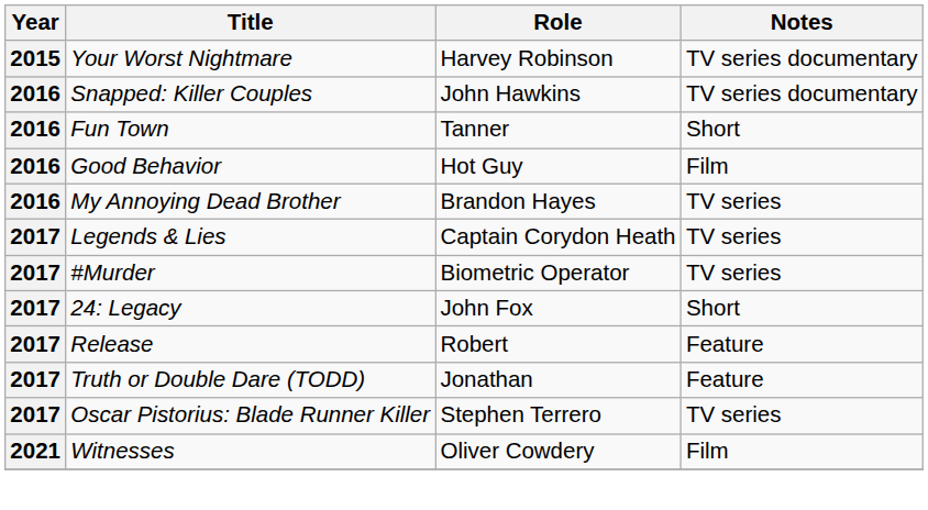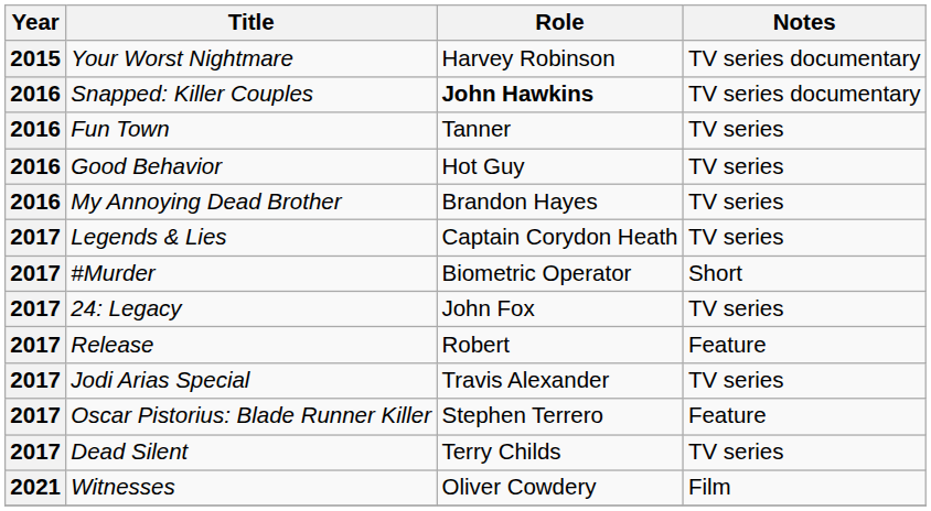 <table class="wikitable sortable plainrowheaders">
 <tr>
 <th scope="col">Year</th>
 <th scope="col" class="unsortable">Title</th>
 <th scope="col" class="unsortable">Role</th>
 <th scope="col" class="unsortable">Notes</th>
 </tr>
 <tr>
 <th scope="row">2015</th>
 <td><em>Your Worst Nightmare</em></td>
 <td>Harvey Robinson</td>
 <td>TV series documentary</td>
 </tr>
 <tr>
 <th scope="row">2016</th>
 <td><em>Snapped: Killer Couples</em></td>
-<td>John Hawkins</td>
+<td><strong>John Hawkins</strong></td>
 <td>TV series documentary</td>
 </tr>
 <tr>
 <th scope="row">2016</th>
 <td><em>Fun Town</em></td>
 <td>Tanner</td>
-<td>Short</td>
+<td>TV series</td>
 </tr>
 <tr>
 <th scope="row">2016</th>
 <td><em>Good Behavior</em></td>
 <td>Hot Guy</td>
-<td>Film</td>
+<td>TV series</td>
 </tr>
 <tr>
 <th scope="row">2016</th>
 <td><em>My Annoying Dead Brother</em></td>
 <td>Brandon Hayes</td>
 <td>TV series</td>
 </tr>
 <tr>
 <th scope="row">2017</th>
 <td><em>Legends & Lies</em></td>
 <td>Captain Corydon Heath</td>
 <td>TV series</td>
 </tr>
 <tr>
 <th scope="row">2017</th>
 <td><em>#Murder</em></td>
 <td>Biometric Operator</td>
-<td>TV series</td>
+<td>Short</td>
 </tr>
 <tr>
 <th scope="row">2017</th>
 <td><em>24: Legacy</em></td>
 <td>John Fox</td>
-<td>Short</td>
+<td>TV series</td>
 </tr>
 <tr>
 <th scope="row">2017</th>
 <td><em>Release</em></td>
 <td>Robert</td>
 <td>Feature</td>
 </tr>
 <tr>
 <th scope="row">2017</th>
-<td><em>Truth or Double Dare (TODD)</em></td>
-<td>Jonathan</td>
-<td>Feature</td>
+<td><em>Jodi Arias Special</em></td>
+<td>Travis Alexander</td>
+<td>TV series</td>
 </tr>
 <tr>
 <th scope="row">2017</th>
 <td><em>Oscar Pistorius: Blade Runner Killer</em></td>
 <td>Stephen Terrero</td>
+<td>Feature</td>
+</tr>
+<tr>
+<th scope="row">2017</th>
+<td><em>Dead Silent</em></td>
+<td>Terry Childs</td>
 <td>TV series</td>
 </tr>
 <tr>
 <th scope="row">2021</th>
 <td><em>Witnesses</em></td>
 <td>Oliver Cowdery</td>
 <td>Film</td>
 </tr>
 <tr>
 </tr>
 </table>
